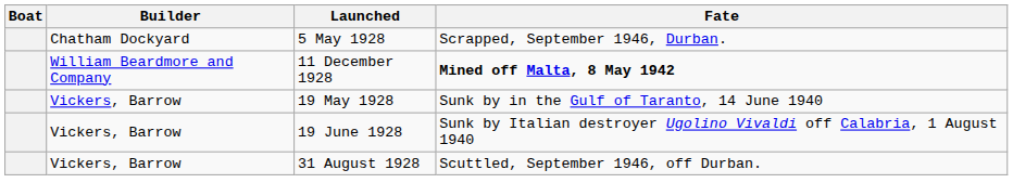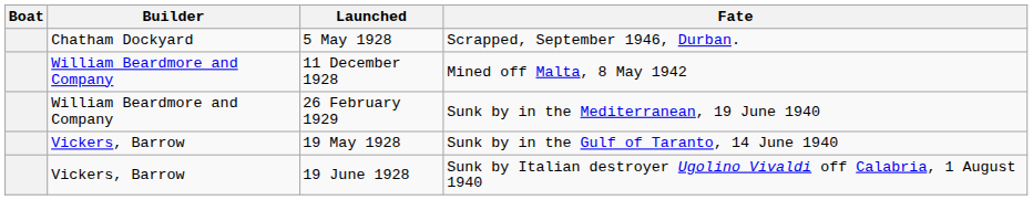 <table class="wikitable plainrowheaders" style="font-size:97%;">
 <tr>
 <th scope="col">Boat</th>
 <th scope="col">Builder</th>
 <th scope="col">Launched</th>
 <th scope="col">Fate</th>
 </tr>
 <tr>
 <th scope="row"></th>
 <td>Chatham Dockyard</td>
 <td>5 May 1928</td>
 <td>Scrapped, September 1946, <a href='#'>Durban</a>.</td>
 </tr>
 <tr>
 <th scope="row"></th>
 <td><a href='#'>William Beardmore and Company</a></td>
 <td>11 December 1928</td>
-<td><strong>Mined off <a href='#'>Malta</a>, 8 May 1942</strong></td>
+<td>Mined off <a href='#'>Malta</a>, 8 May 1942</td>
+</tr>
+<tr>
+<th scope="row"></th>
+<td>William Beardmore and Company</td>
+<td>26 February 1929</td>
+<td>Sunk by  in the <a href='#'>Mediterranean</a>, 19 June 1940</td>
 </tr>
 <tr>
 <th scope="row"></th>
 <td><a href='#'>Vickers</a>, Barrow</td>
 <td>19 May 1928</td>
 <td>Sunk by  in the <a href='#'>Gulf of Taranto</a>, 14 June 1940</td>
 </tr>
 <tr>
 <th scope="row"></th>
 <td>Vickers, Barrow</td>
 <td>19 June 1928</td>
 <td>Sunk by Italian destroyer <a href='#'><em>Ugolino Vivaldi</em></a> off <a href='#'>Calabria</a>, 1 August 1940</td>
 </tr>
-<tr>
-<th scope="row"></th>
-<td>Vickers, Barrow</td>
-<td>31 August 1928</td>
-<td>Scuttled, September 1946, off Durban.</td>
-</tr>
 </table>
